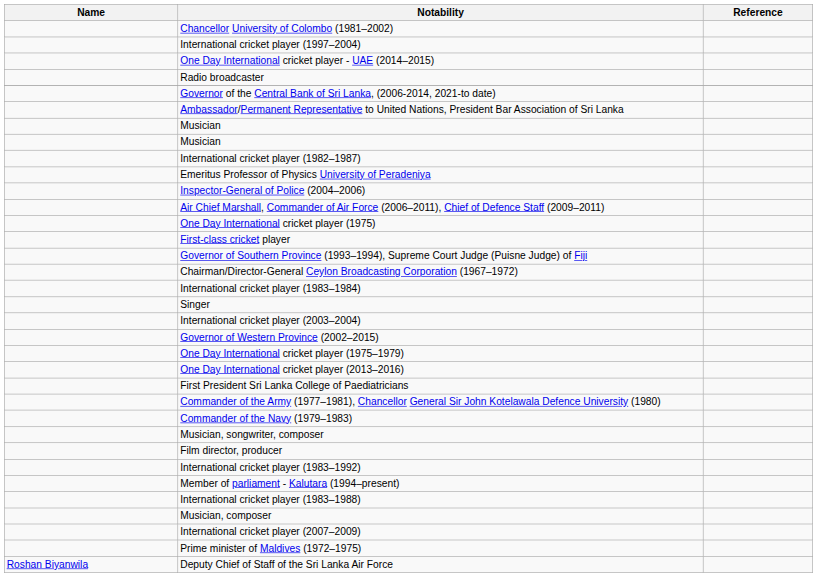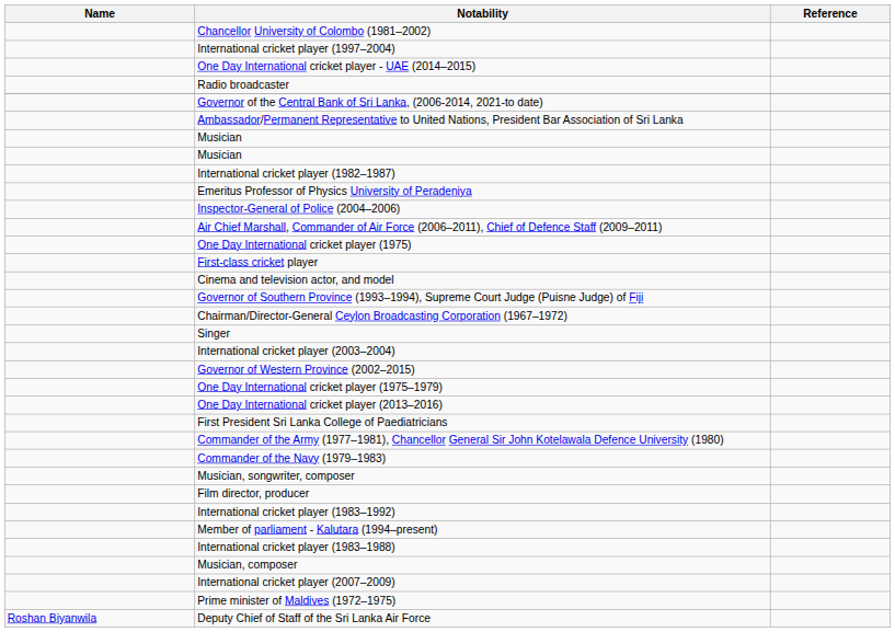 <table class="wikitable sortable" style="width:100%">
 <tr>
 <th style="width:*;">Name</th>
 <th style="width:65%;" class="unsortable">Notability</th>
 <th style="width:*;" class="unsortable">Reference</th>
 </tr>
 <tr>
 <td></td>
 <td><a href='#'>Chancellor</a> <a href='#'>University of Colombo</a> (1981–2002)</td>
 <td style="text-align:center;"></td>
 </tr>
 <tr>
 <td></td>
 <td>International cricket player (1997–2004)</td>
 <td style="text-align:center;"></td>
 </tr>
 <tr>
 <td></td>
 <td><a href='#'>One Day International</a> cricket player - <a href='#'>UAE</a> (2014–2015)</td>
 <td style="text-align:center;"></td>
 </tr>
 <tr>
 <td></td>
 <td>Radio broadcaster</td>
 <td style="text-align:center;"></td>
 </tr>
 <tr>
 </tr>
 <tr>
 <td></td>
 <td><a href='#'>Governor</a> of the <a href='#'>Central Bank of Sri Lanka</a>, (2006-2014, 2021-to date)</td>
 <td style="text-align:center;"></td>
 </tr>
 <tr>
 <td></td>
 <td><a href='#'>Ambassador</a>/<a href='#'>Permanent Representative</a> to United Nations, President Bar Association of Sri Lanka</td>
 <td style="text-align:center;"></td>
 </tr>
 <tr>
 <td></td>
 <td>Musician</td>
 <td style="text-align:center;"></td>
 </tr>
 <tr>
 <td></td>
 <td>Musician</td>
 <td style="text-align:center;"></td>
 </tr>
 <tr>
 <td></td>
 <td>International cricket player (1982–1987)</td>
 <td style="text-align:center;"></td>
 </tr>
 <tr>
 <td></td>
 <td>Emeritus Professor of Physics <a href='#'>University of Peradeniya</a></td>
 <td style="text-align:center;"></td>
 </tr>
 <tr>
 <td></td>
 <td><a href='#'>Inspector-General of Police</a> (2004–2006)</td>
 <td style="text-align:center;"></td>
 </tr>
 <tr>
 <td></td>
 <td><a href='#'>Air Chief Marshall</a>, <a href='#'>Commander of Air Force</a> (2006–2011), <a href='#'>Chief of Defence Staff</a> (2009–2011)</td>
 <td style="text-align:center;"></td>
 </tr>
 <tr>
 <td></td>
 <td><a href='#'>One Day International</a> cricket player (1975)</td>
 <td style="text-align:center;"></td>
 </tr>
 <tr>
 <td></td>
 <td><a href='#'>First-class cricket</a> player</td>
 <td style="text-align:center;"></td>
 </tr>
 <tr>
 <td></td>
+<td>Cinema and television actor, and model</td>
+<td style="text-align:center;"></td>
+</tr>
+<tr>
+<td></td>
 <td><a href='#'>Governor of Southern Province</a> (1993–1994), Supreme Court Judge (Puisne Judge) of <a href='#'>Fiji</a></td>
 <td style="text-align:center;"></td>
 </tr>
 <tr>
 <td></td>
 <td>Chairman/Director-General <a href='#'>Ceylon Broadcasting Corporation</a> (1967–1972)</td>
-<td style="text-align:center;"></td>
-</tr>
-<tr>
-<td></td>
-<td>International cricket player (1983–1984)</td>
 <td style="text-align:center;"></td>
 </tr>
 <tr>
 <td></td>
 <td>Singer</td>
 <td style="text-align:center;"></td>
 </tr>
 <tr>
 <td></td>
 <td>International cricket player (2003–2004)</td>
 <td style="text-align:center;"></td>
 </tr>
 <tr>
 <td></td>
 <td><a href='#'>Governor of Western Province</a> (2002–2015)</td>
 <td style="text-align:center;"></td>
 </tr>
 <tr>
 <td></td>
 <td><a href='#'>One Day International</a> cricket player (1975–1979)</td>
 <td style="text-align:center;"></td>
 </tr>
 <tr>
 <td></td>
 <td><a href='#'>One Day International</a> cricket player (2013–2016)</td>
 <td style="text-align:center;"></td>
 </tr>
 <tr>
 <td></td>
 <td>First President Sri Lanka College of Paediatricians</td>
 <td style="text-align:center;"></td>
 </tr>
 <tr>
 <td></td>
 <td><a href='#'>Commander of the Army</a> (1977–1981), <a href='#'>Chancellor</a> <a href='#'>General Sir John Kotelawala Defence University</a> (1980)</td>
 <td style="text-align:center;"></td>
 </tr>
 <tr>
 <td></td>
 <td><a href='#'>Commander of the Navy</a> (1979–1983)</td>
 <td style="text-align:center;"></td>
 </tr>
 <tr>
 <td></td>
 <td>Musician, songwriter, composer</td>
 <td style="text-align:center;"></td>
 </tr>
 <tr>
 <td></td>
 <td>Film director, producer</td>
 <td style="text-align:center;"></td>
 </tr>
 <tr>
 <td></td>
 <td>International cricket player (1983–1992)</td>
 <td style="text-align:center;"></td>
 </tr>
 <tr>
 <td></td>
 <td>Member of <a href='#'>parliament</a> - <a href='#'>Kalutara</a> (1994–present)</td>
 <td style="text-align:center;"></td>
 </tr>
 <tr>
 <td></td>
 <td>International cricket player (1983–1988)</td>
 <td style="text-align:center;"></td>
 </tr>
 <tr>
 <td></td>
 <td>Musician, composer</td>
 <td style="text-align:center;"></td>
 </tr>
 <tr>
 <td></td>
 <td>International cricket player (2007–2009)</td>
 <td style="text-align:center;"></td>
 </tr>
 <tr>
 <td></td>
 <td>Prime minister of <a href='#'>Maldives</a> (1972–1975)</td>
 <td style="text-align:center;"></td>
 </tr>
 <tr>
 <td><a href='#'>Roshan Biyanwila</a></td>
 <td>Deputy Chief of Staff of the Sri Lanka Air Force</td>
 <td></td>
 </tr>
 </table>
